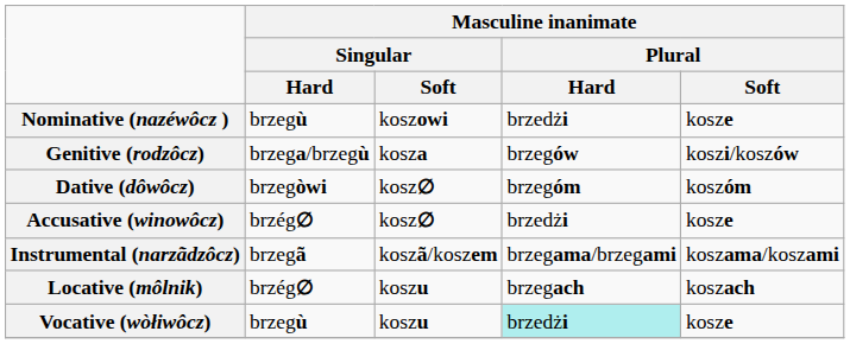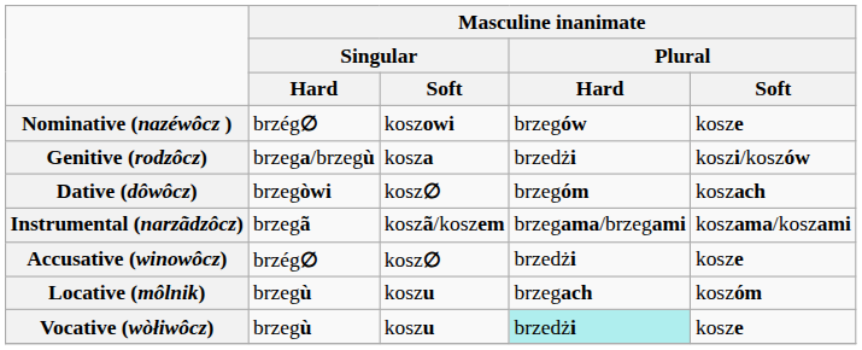 <table class="wikitable">
 <tr>
 <td rowspan="3"></td>
 <th colspan="4">Masculine inanimate</th>
 </tr>
 <tr>
 <th colspan="2">Singular</th>
 <th colspan="2">Plural</th>
 </tr>
 <tr>
 <th>Hard</th>
 <th>Soft</th>
 <th>Hard</th>
 <th>Soft</th>
 </tr>
 <tr>
 <th>Nominative (<em>nazéwôcz </em>)</th>
-<td>brzeg<strong>ù</strong></td>
+<td>brzég<strong>∅</strong></td>
 <td>kosz<strong>owi</strong></td>
-<td>brzedż<strong>i</strong></td>
+<td>brzeg<strong>ów</strong></td>
 <td>kosz<strong>e</strong></td>
 </tr>
 <tr>
 <th>Genitive (<em>rodzôcz</em>)</th>
 <td>brzeg<strong>a</strong>/brzeg<strong>ù</strong></td>
 <td>kosz<strong>a</strong></td>
-<td>brzeg<strong>ów</strong></td>
+<td>brzedż<strong>i</strong></td>
 <td>kosz<strong>i</strong>/kosz<strong>ów</strong></td>
 </tr>
 <tr>
 <th>Dative (<em>dôwôcz</em>)</th>
 <td>brzeg<strong>òwi</strong></td>
 <td>kosz<strong>∅</strong></td>
 <td>brzeg<strong>óm</strong></td>
-<td>kosz<strong>óm</strong></td>
+<td>kosz<strong>ach</strong></td>
+</tr>
+<tr>
+<th>Instrumental (<em>narzãdzôcz</em>)</th>
+<td>brzeg<strong>ã</strong></td>
+<td>kosz<strong>ã</strong>/kosz<strong>em</strong></td>
+<td>brzeg<strong>ama</strong>/brzeg<strong>ami</strong></td>
+<td>kosz<strong>ama</strong>/kosz<strong>ami</strong></td>
 </tr>
 <tr>
 <th>Accusative (<em>winowôcz</em>)</th>
 <td>brzég<strong>∅</strong></td>
 <td>kosz<strong>∅</strong></td>
 <td>brzedż<strong>i</strong></td>
 <td>kosz<strong>e</strong></td>
 </tr>
 <tr>
-<th>Instrumental (<em>narzãdzôcz</em>)</th>
-<td>brzeg<strong>ã</strong></td>
-<td>kosz<strong>ã</strong>/kosz<strong>em</strong></td>
-<td>brzeg<strong>ama</strong>/brzeg<strong>ami</strong></td>
-<td>kosz<strong>ama</strong>/kosz<strong>ami</strong></td>
-</tr>
-<tr>
 <th>Locative (<em>môlnik</em>)</th>
-<td>brzég<strong>∅</strong></td>
+<td>brzeg<strong>ù</strong></td>
 <td>kosz<strong>u</strong></td>
 <td>brzeg<strong>ach</strong></td>
-<td>kosz<strong>ach</strong></td>
+<td>kosz<strong>óm</strong></td>
 </tr>
 <tr>
 <th>Vocative (<em>wòłiwôcz</em>)</th>
 <td>brzeg<strong>ù</strong></td>
 <td>kosz<strong>u</strong></td>
 <td style="background: paleturquoise;">brzedż<strong>i</strong></td>
 <td>kosz<strong>e</strong></td>
 </tr>
 <tr>
 </tr>
 </table>
